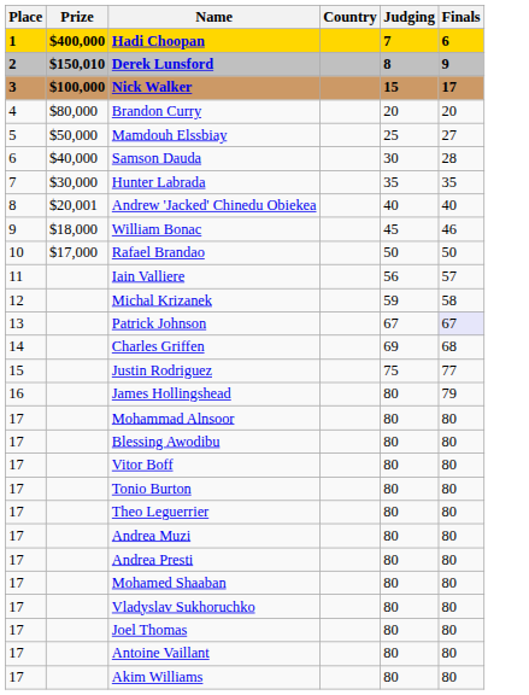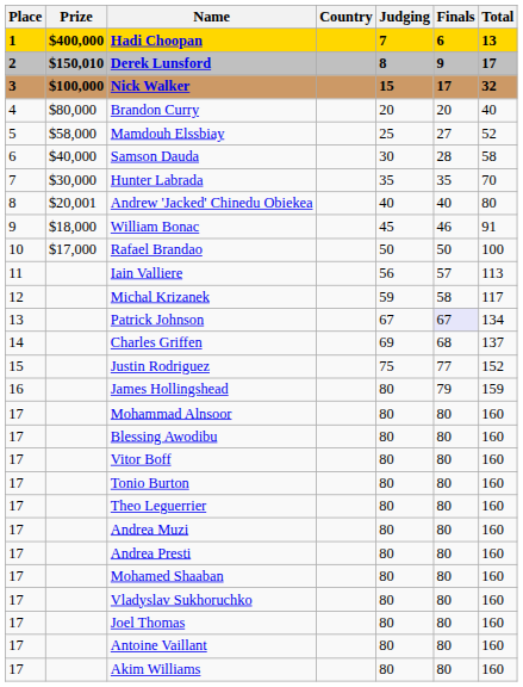 <table class="wikitable">
 <tr>
 <th>Place</th>
 <th>Prize</th>
 <th>Name</th>
 <th>Country</th>
 <th>Judging</th>
 <th>Finals</th>
+<th>Total</th>
 </tr>
 <tr style="font-weight: bold; background: gold;">
 <td>1</td>
 <td>$400,000</td>
 <td><a href='#'>Hadi Choopan</a></td>
 <td></td>
 <td>7</td>
 <td>6</td>
+<td>13</td>
 </tr>
 <tr style="font-weight: bold; background: silver;">
 <td>2</td>
 <td>$150,010</td>
 <td><a href='#'>Derek Lunsford</a></td>
 <td></td>
 <td>8</td>
 <td>9</td>
+<td>17</td>
 </tr>
 <tr style="font-weight: bold; background-color:#C96;">
 <td>3</td>
 <td>$100,000</td>
 <td><a href='#'>Nick Walker</a></td>
 <td></td>
 <td>15</td>
 <td>17</td>
+<td>32</td>
 </tr>
 <tr>
 <td>4</td>
 <td>$80,000</td>
 <td><a href='#'>Brandon Curry</a></td>
 <td></td>
 <td>20</td>
 <td>20</td>
+<td>40</td>
 </tr>
 <tr>
 <td>5</td>
-<td>$50,000</td>
+<td>$58,000</td>
 <td><a href='#'>Mamdouh Elssbiay</a></td>
 <td></td>
 <td>25</td>
 <td>27</td>
+<td>52</td>
 </tr>
 <tr>
 <td>6</td>
 <td>$40,000</td>
 <td><a href='#'>Samson Dauda</a></td>
 <td></td>
 <td>30</td>
 <td>28</td>
+<td>58</td>
 </tr>
 <tr>
 <td>7</td>
 <td>$30,000</td>
 <td><a href='#'>Hunter Labrada</a></td>
 <td></td>
 <td>35</td>
 <td>35</td>
+<td>70</td>
 </tr>
 <tr>
 <td>8</td>
 <td>$20,001</td>
 <td><a href='#'> Andrew 'Jacked' Chinedu Obiekea</a></td>
 <td></td>
 <td>40</td>
 <td>40</td>
+<td>80</td>
 </tr>
 <tr>
 <td>9</td>
 <td>$18,000</td>
 <td><a href='#'>William Bonac</a></td>
 <td></td>
 <td>45</td>
 <td>46</td>
+<td>91</td>
 </tr>
 <tr>
 <td>10</td>
 <td>$17,000</td>
 <td><a href='#'>Rafael Brandao</a></td>
 <td></td>
 <td>50</td>
 <td>50</td>
+<td>100</td>
 </tr>
 <tr>
 <td>11</td>
 <td></td>
 <td><a href='#'>Iain Valliere</a></td>
 <td></td>
 <td>56</td>
 <td>57</td>
+<td>113</td>
 </tr>
 <tr>
 <td>12</td>
 <td></td>
 <td><a href='#'>Michal Krizanek</a></td>
 <td></td>
 <td>59</td>
 <td>58</td>
+<td>117</td>
 </tr>
 <tr>
 <td>13</td>
 <td></td>
 <td><a href='#'>Patrick Johnson</a></td>
 <td></td>
 <td>67</td>
 <td style="background: lavender;">67</td>
+<td>134</td>
 </tr>
 <tr>
 <td>14</td>
 <td></td>
 <td><a href='#'>Charles Griffen</a></td>
 <td></td>
 <td>69</td>
 <td>68</td>
+<td>137</td>
 </tr>
 <tr>
 <td>15</td>
 <td></td>
 <td><a href='#'>Justin Rodriguez</a></td>
 <td></td>
 <td>75</td>
 <td>77</td>
+<td>152</td>
 </tr>
 <tr>
 <td>16</td>
 <td></td>
 <td><a href='#'>James Hollingshead</a></td>
 <td></td>
 <td>80</td>
 <td>79</td>
+<td>159</td>
 </tr>
 <tr>
 <td>17</td>
 <td></td>
 <td><a href='#'>Mohammad Alnsoor</a></td>
 <td></td>
 <td>80</td>
 <td>80</td>
+<td>160</td>
 </tr>
 <tr>
 <td>17</td>
 <td></td>
 <td><a href='#'>Blessing Awodibu</a></td>
 <td></td>
 <td>80</td>
 <td>80</td>
+<td>160</td>
 </tr>
 <tr>
 <td>17</td>
 <td></td>
 <td><a href='#'>Vitor Boff</a></td>
 <td></td>
 <td>80</td>
 <td>80</td>
+<td>160</td>
 </tr>
 <tr>
 <td>17</td>
 <td></td>
 <td><a href='#'>Tonio Burton</a></td>
 <td></td>
 <td>80</td>
 <td>80</td>
+<td>160</td>
 </tr>
 <tr>
 <td>17</td>
 <td></td>
 <td><a href='#'>Theo Leguerrier</a></td>
 <td></td>
 <td>80</td>
 <td>80</td>
+<td>160</td>
 </tr>
 <tr>
 <td>17</td>
 <td></td>
 <td><a href='#'>Andrea Muzi</a></td>
 <td></td>
 <td>80</td>
 <td>80</td>
+<td>160</td>
 </tr>
 <tr>
 <td>17</td>
 <td></td>
 <td><a href='#'>Andrea Presti</a></td>
 <td></td>
 <td>80</td>
 <td>80</td>
+<td>160</td>
 </tr>
 <tr>
 <td>17</td>
 <td></td>
 <td><a href='#'>Mohamed Shaaban</a></td>
 <td></td>
 <td>80</td>
 <td>80</td>
+<td>160</td>
 </tr>
 <tr>
 <td>17</td>
 <td></td>
 <td><a href='#'>Vladyslav Sukhoruchko</a></td>
 <td></td>
 <td>80</td>
 <td>80</td>
+<td>160</td>
 </tr>
 <tr>
 <td>17</td>
 <td></td>
 <td><a href='#'>Joel Thomas</a></td>
 <td></td>
 <td>80</td>
 <td>80</td>
+<td>160</td>
 </tr>
 <tr>
 <td>17</td>
 <td></td>
 <td><a href='#'>Antoine Vaillant</a></td>
 <td></td>
 <td>80</td>
 <td>80</td>
+<td>160</td>
 </tr>
 <tr>
 <td>17</td>
 <td></td>
 <td><a href='#'>Akim Williams</a></td>
 <td></td>
 <td>80</td>
 <td>80</td>
+<td>160</td>
 </tr>
 </table>
